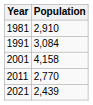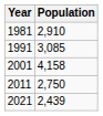 <table class=wikitable>
 <tr>
 <th>Year</th>
 <th>Population</th>
 </tr>
 <tr>
 <td>1981</td>
 <td>2,910</td>
 </tr>
 <tr>
 <td>1991</td>
-<td>3,084</td>
+<td>3,085</td>
 </tr>
 <tr>
 <td>2001</td>
 <td>4,158</td>
 </tr>
 <tr>
 <td>2011</td>
-<td>2,770</td>
+<td>2,750</td>
 </tr>
 <tr>
 <td>2021</td>
 <td>2,439</td>
 </tr>
 </table>
